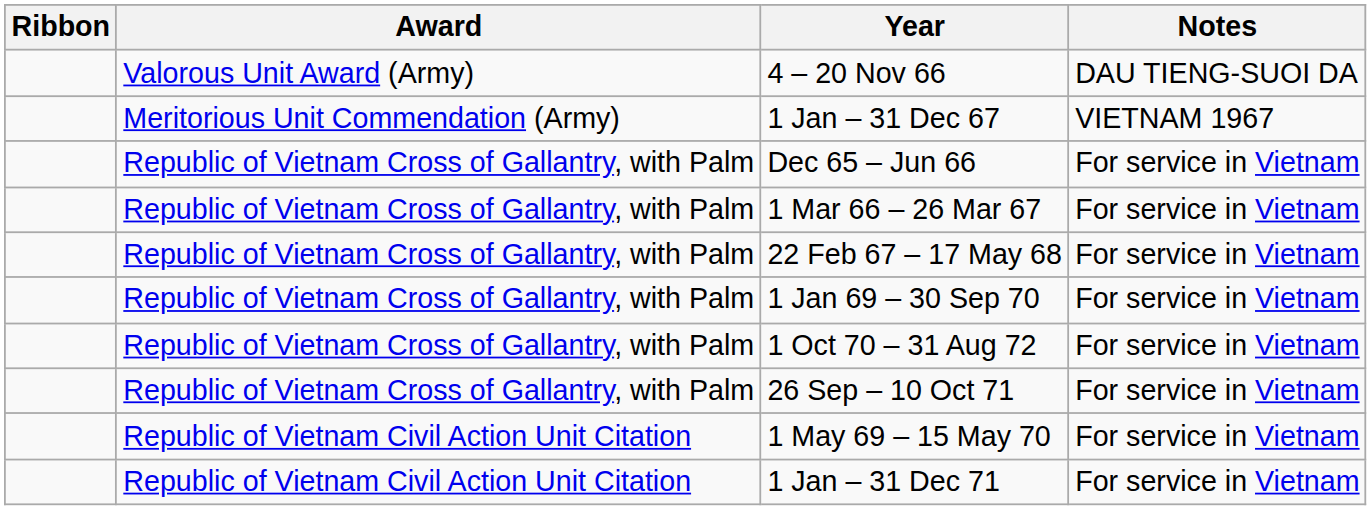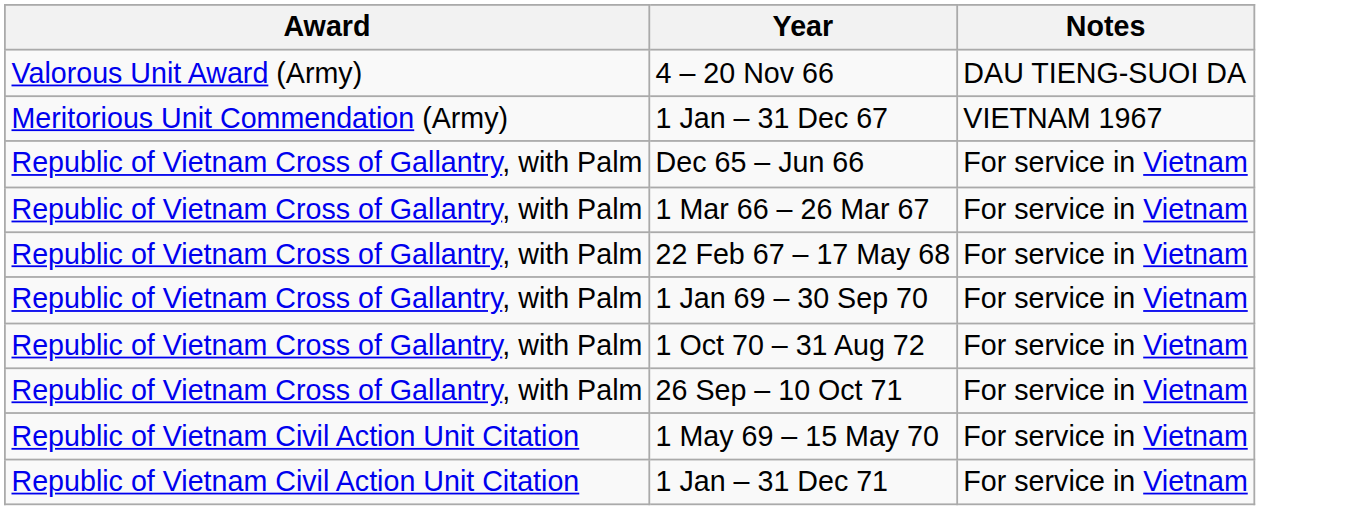 <table class="wikitable">
 <tr style="background:#efefef;">
-<th>Ribbon</th>
 <th>Award</th>
 <th>Year</th>
 <th>Notes</th>
 </tr>
 <tr>
-<td></td>
 <td><a href='#'>Valorous Unit Award</a> (Army)</td>
 <td>4 – 20 Nov 66</td>
 <td>DAU TIENG-SUOI DA</td>
 </tr>
 <tr>
-<td></td>
 <td><a href='#'>Meritorious Unit Commendation</a> (Army)</td>
 <td>1 Jan – 31 Dec 67</td>
 <td>VIETNAM 1967</td>
 </tr>
 <tr>
-<td></td>
 <td><a href='#'>Republic of Vietnam Cross of Gallantry</a>, with Palm</td>
 <td>Dec 65 – Jun 66</td>
 <td>For service in <a href='#'>Vietnam</a></td>
 </tr>
 <tr>
-<td></td>
 <td><a href='#'>Republic of Vietnam Cross of Gallantry</a>, with Palm</td>
 <td>1 Mar 66 – 26 Mar 67</td>
 <td>For service in <a href='#'>Vietnam</a></td>
 </tr>
 <tr>
-<td></td>
 <td><a href='#'>Republic of Vietnam Cross of Gallantry</a>, with Palm</td>
 <td>22 Feb 67 – 17 May 68</td>
 <td>For service in <a href='#'>Vietnam</a></td>
 </tr>
 <tr>
-<td></td>
 <td><a href='#'>Republic of Vietnam Cross of Gallantry</a>, with Palm</td>
 <td>1 Jan 69 – 30 Sep 70</td>
 <td>For service in <a href='#'>Vietnam</a></td>
 </tr>
 <tr>
-<td></td>
 <td><a href='#'>Republic of Vietnam Cross of Gallantry</a>, with Palm</td>
 <td>1 Oct 70 – 31 Aug 72</td>
 <td>For service in <a href='#'>Vietnam</a></td>
 </tr>
 <tr>
-<td></td>
 <td><a href='#'>Republic of Vietnam Cross of Gallantry</a>, with Palm</td>
 <td>26 Sep – 10 Oct 71</td>
 <td>For service in <a href='#'>Vietnam</a></td>
 </tr>
 <tr>
-<td></td>
 <td><a href='#'>Republic of Vietnam Civil Action Unit Citation</a></td>
 <td>1 May 69 – 15 May 70</td>
 <td>For service in <a href='#'>Vietnam</a></td>
 </tr>
 <tr>
-<td></td>
 <td><a href='#'>Republic of Vietnam Civil Action Unit Citation</a></td>
 <td>1 Jan – 31 Dec 71</td>
 <td>For service in <a href='#'>Vietnam</a></td>
 </tr>
 </table>
